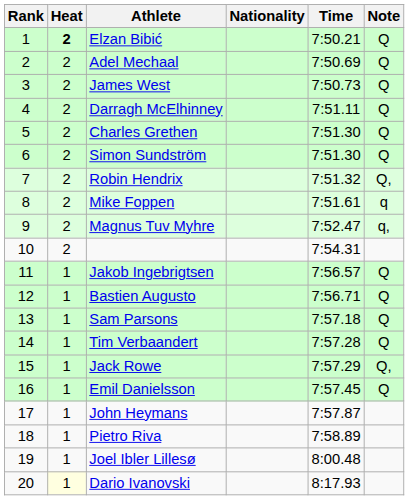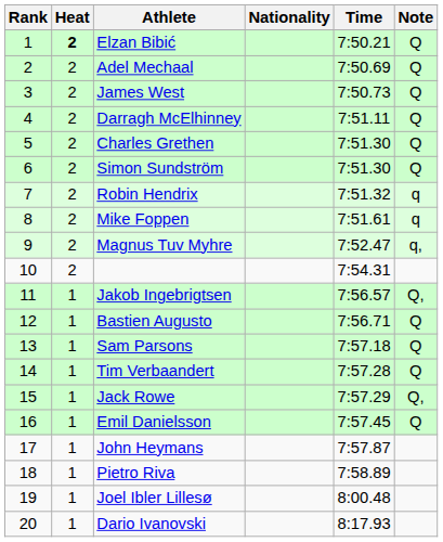 <table class="wikitable sortable" style="text-align:center">
 <tr>
 <th>Rank</th>
 <th>Heat</th>
 <th>Athlete</th>
 <th>Nationality</th>
 <th>Time</th>
 <th>Note</th>
 </tr>
 <tr bgcolor=ccffcc>
 <td>1</td>
 <td><strong>2</strong></td>
 <td align=left><a href='#'>Elzan Bibić</a></td>
 <td align=left></td>
 <td>7:50.21</td>
 <td>Q</td>
 </tr>
 <tr bgcolor=ccffcc>
 <td>2</td>
 <td>2</td>
 <td align=left><a href='#'>Adel Mechaal</a></td>
 <td align=left></td>
 <td>7:50.69</td>
 <td>Q</td>
 </tr>
 <tr bgcolor=ccffcc>
 <td>3</td>
 <td>2</td>
 <td align=left><a href='#'>James West</a></td>
 <td align=left></td>
 <td>7:50.73</td>
 <td>Q</td>
 </tr>
 <tr bgcolor=ccffcc>
 <td>4</td>
 <td>2</td>
 <td align=left><a href='#'>Darragh McElhinney</a></td>
 <td align=left></td>
 <td>7:51.11</td>
 <td>Q</td>
 </tr>
 <tr bgcolor=ccffcc>
 <td>5</td>
 <td>2</td>
 <td align=left><a href='#'>Charles Grethen</a></td>
 <td align=left></td>
 <td>7:51.30</td>
 <td>Q</td>
 </tr>
 <tr bgcolor=ccffcc>
 <td>6</td>
 <td>2</td>
 <td align=left><a href='#'>Simon Sundström</a></td>
 <td align=left></td>
 <td>7:51.30</td>
 <td>Q</td>
 </tr>
 <tr bgcolor=ddffdd>
 <td>7</td>
 <td>2</td>
 <td align=left><a href='#'>Robin Hendrix</a></td>
 <td align=left></td>
 <td>7:51.32</td>
-<td>Q, </td>
+<td>q</td>
 </tr>
 <tr bgcolor=ddffdd>
 <td>8</td>
 <td>2</td>
 <td align=left><a href='#'>Mike Foppen</a></td>
 <td align=left></td>
 <td>7:51.61</td>
 <td>q</td>
 </tr>
 <tr bgcolor=ddffdd>
 <td>9</td>
 <td>2</td>
 <td align=left><a href='#'>Magnus Tuv Myhre</a></td>
 <td align=left></td>
 <td>7:52.47</td>
 <td>q, </td>
 </tr>
 <tr>
 <td>10</td>
 <td>2</td>
 <td align=left></td>
 <td align=left></td>
 <td>7:54.31</td>
 <td></td>
 </tr>
 <tr bgcolor=ccffcc>
 <td>11</td>
 <td>1</td>
 <td align=left><a href='#'>Jakob Ingebrigtsen</a></td>
 <td align=left></td>
 <td>7:56.57</td>
-<td>Q</td>
+<td>Q, </td>
 </tr>
 <tr bgcolor=ccffcc>
 <td>12</td>
 <td>1</td>
 <td align=left><a href='#'>Bastien Augusto</a></td>
 <td align=left></td>
 <td>7:56.71</td>
 <td>Q</td>
 </tr>
 <tr bgcolor=ccffcc>
 <td>13</td>
 <td>1</td>
 <td align=left><a href='#'>Sam Parsons</a></td>
 <td align=left></td>
 <td>7:57.18</td>
 <td>Q</td>
 </tr>
 <tr bgcolor=ccffcc>
 <td>14</td>
 <td>1</td>
 <td align=left><a href='#'>Tim Verbaandert</a></td>
 <td align=left></td>
 <td>7:57.28</td>
 <td>Q</td>
 </tr>
 <tr bgcolor=ccffcc>
 <td>15</td>
 <td>1</td>
 <td align=left><a href='#'>Jack Rowe</a></td>
 <td align=left></td>
 <td>7:57.29</td>
 <td>Q, </td>
 </tr>
 <tr bgcolor=ccffcc>
 <td>16</td>
 <td>1</td>
 <td align=left><a href='#'>Emil Danielsson</a></td>
 <td align=left></td>
 <td>7:57.45</td>
 <td>Q</td>
 </tr>
 <tr>
 <td>17</td>
 <td>1</td>
 <td align=left><a href='#'>John Heymans</a></td>
 <td align=left></td>
 <td>7:57.87</td>
 <td></td>
 </tr>
 <tr>
 <td>18</td>
 <td>1</td>
 <td align=left><a href='#'>Pietro Riva</a></td>
 <td align=left></td>
 <td>7:58.89</td>
 <td></td>
 </tr>
 <tr>
 <td>19</td>
 <td>1</td>
 <td align=left><a href='#'>Joel Ibler Lillesø</a></td>
 <td align=left></td>
 <td>8:00.48</td>
 <td></td>
 </tr>
 <tr>
 <td>20</td>
-<td style="background: lightyellow;">1</td>
+<td>1</td>
 <td align=left><a href='#'>Dario Ivanovski</a></td>
 <td align=left></td>
 <td>8:17.93</td>
 <td></td>
 </tr>
 </table>
